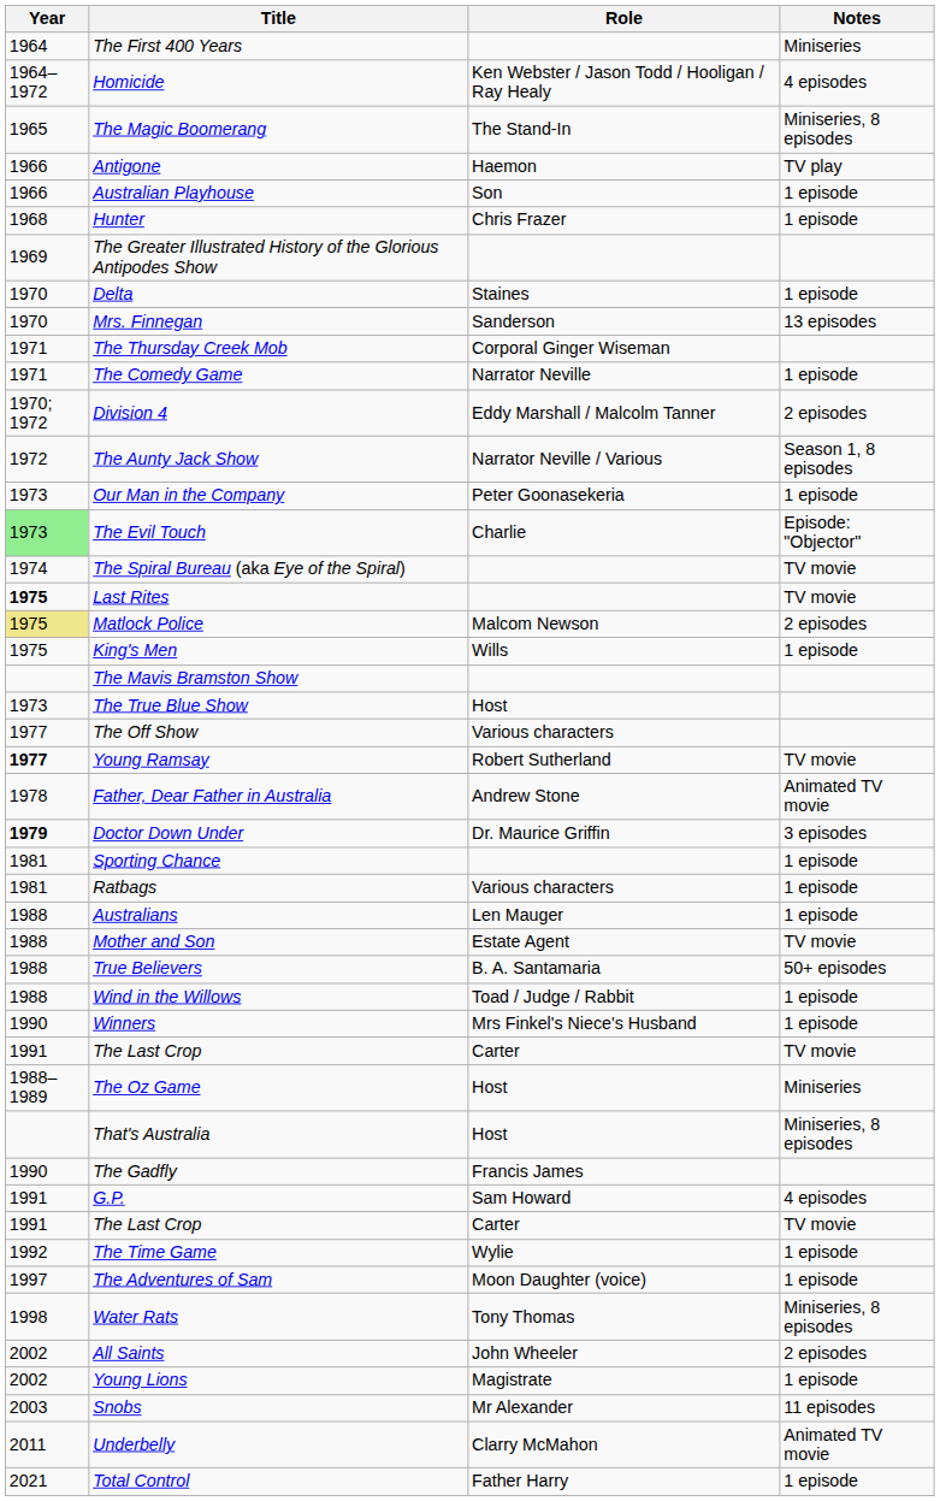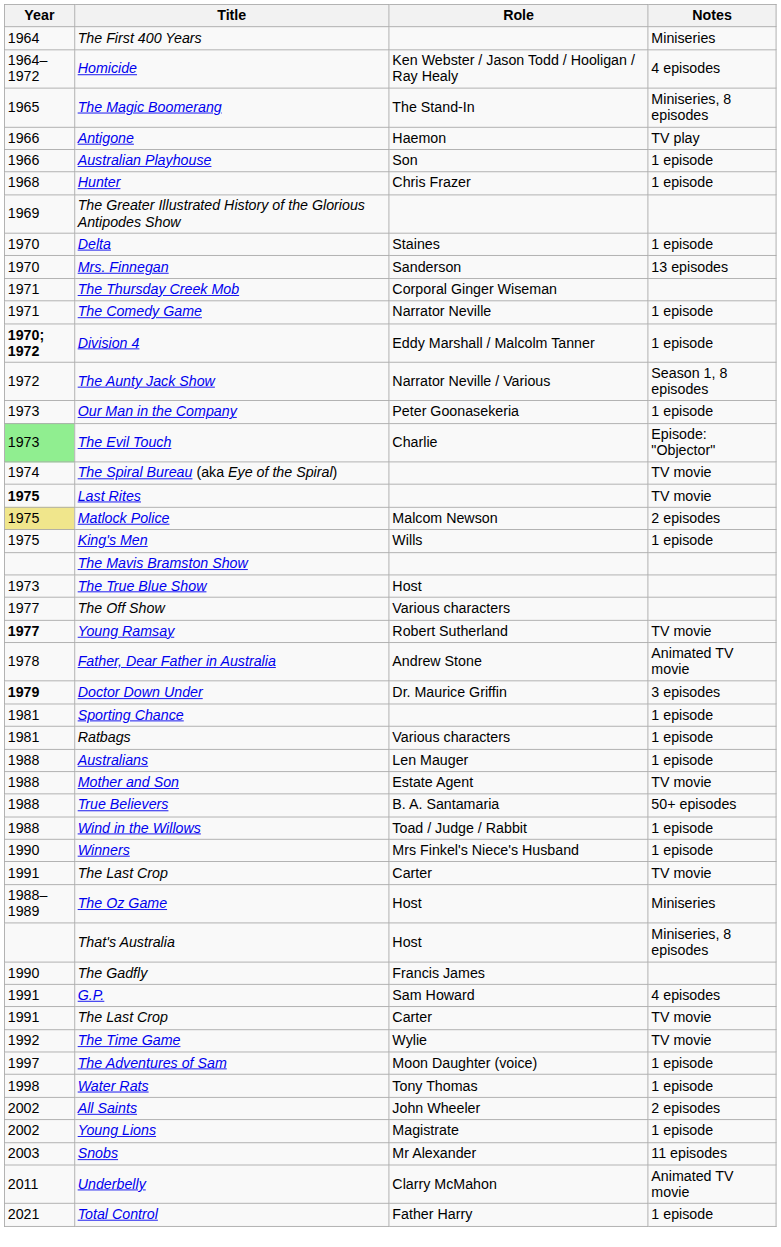 <table class=wikitable>
 <tr>
 <th>Year</th>
 <th>Title</th>
 <th>Role</th>
 <th>Notes</th>
 </tr>
 <tr>
 <td>1964</td>
 <td><em>The First 400 Years</em></td>
 <td></td>
 <td>Miniseries</td>
 </tr>
 <tr>
 <td>1964–1972</td>
 <td><em><a href='#'>Homicide</a></em></td>
 <td>Ken Webster / Jason Todd / Hooligan / Ray Healy</td>
 <td>4 episodes</td>
 </tr>
 <tr>
 <td>1965</td>
 <td><em><a href='#'>The Magic Boomerang</a></em></td>
 <td>The Stand-In</td>
 <td>Miniseries, 8 episodes</td>
 </tr>
 <tr>
 <td>1966</td>
 <td><em><a href='#'>Antigone</a></em></td>
 <td>Haemon</td>
 <td>TV play</td>
 </tr>
 <tr>
 <td>1966</td>
 <td><em><a href='#'>Australian Playhouse</a></em></td>
 <td>Son</td>
 <td>1 episode</td>
 </tr>
 <tr>
 <td>1968</td>
 <td><em><a href='#'>Hunter</a></em></td>
 <td>Chris Frazer</td>
 <td>1 episode</td>
 </tr>
 <tr>
 <td>1969</td>
 <td><em>The Greater Illustrated History of the Glorious Antipodes Show</em></td>
 <td></td>
 <td></td>
 </tr>
 <tr>
 <td>1970</td>
 <td><em><a href='#'>Delta</a></em></td>
 <td>Staines</td>
 <td>1 episode</td>
 </tr>
 <tr>
 <td>1970</td>
 <td><em><a href='#'>Mrs. Finnegan</a></em></td>
 <td>Sanderson</td>
 <td>13 episodes</td>
 </tr>
 <tr>
 <td>1971</td>
 <td><em><a href='#'>The Thursday Creek Mob</a></em></td>
 <td>Corporal Ginger Wiseman</td>
 <td></td>
 </tr>
 <tr>
 <td>1971</td>
 <td><em><a href='#'>The Comedy Game</a></em></td>
 <td>Narrator Neville</td>
 <td>1 episode</td>
 </tr>
 <tr>
-<td>1970; 1972</td>
+<td><strong>1970; 1972</strong></td>
 <td><em><a href='#'>Division 4</a></em></td>
 <td>Eddy Marshall / Malcolm Tanner</td>
-<td>2 episodes</td>
+<td>1 episode</td>
 </tr>
 <tr>
 <td>1972</td>
 <td><em><a href='#'>The Aunty Jack Show</a></em></td>
 <td>Narrator Neville / Various</td>
 <td>Season 1, 8 episodes</td>
 </tr>
 <tr>
 <td>1973</td>
 <td><em><a href='#'>Our Man in the Company</a></em></td>
 <td>Peter Goonasekeria</td>
 <td>1 episode</td>
 </tr>
 <tr>
 <td style="background: lightgreen;">1973</td>
 <td><em><a href='#'>The Evil Touch</a></em></td>
 <td>Charlie</td>
 <td>Episode: "Objector"</td>
 </tr>
 <tr>
 <td>1974</td>
 <td><em><a href='#'>The Spiral Bureau</a></em> (aka <em>Eye of the Spiral</em>)</td>
 <td></td>
 <td>TV movie</td>
 </tr>
 <tr>
 <td><strong>1975</strong></td>
 <td><em><a href='#'>Last Rites</a></em></td>
 <td></td>
 <td>TV movie</td>
 </tr>
 <tr>
 <td style="background: khaki;">1975</td>
 <td><em><a href='#'>Matlock Police</a></em></td>
 <td>Malcom Newson</td>
 <td>2 episodes</td>
 </tr>
 <tr>
 <td>1975</td>
 <td><em><a href='#'>King's Men</a></em></td>
 <td>Wills</td>
 <td>1 episode</td>
 </tr>
 <tr>
 <td></td>
 <td><em><a href='#'>The Mavis Bramston Show</a></em></td>
 <td></td>
 <td></td>
 </tr>
 <tr>
 <td>1973</td>
 <td><em><a href='#'>The True Blue Show</a></em></td>
 <td>Host</td>
 <td></td>
 </tr>
 <tr>
 <td>1977</td>
 <td><em>The Off Show</em></td>
 <td>Various characters</td>
 <td></td>
 </tr>
 <tr>
 <td><strong>1977</strong></td>
 <td><em><a href='#'>Young Ramsay</a></em></td>
 <td>Robert Sutherland</td>
 <td>TV movie</td>
 </tr>
 <tr>
 <td>1978</td>
 <td><em><a href='#'>Father, Dear Father in Australia</a></em></td>
 <td>Andrew Stone</td>
 <td>Animated TV movie</td>
 </tr>
 <tr>
 <td><strong>1979</strong></td>
 <td><em><a href='#'>Doctor Down Under</a></em></td>
 <td>Dr. Maurice Griffin</td>
 <td>3 episodes</td>
 </tr>
 <tr>
 <td>1981</td>
 <td><em><a href='#'>Sporting Chance</a></em></td>
 <td></td>
 <td>1 episode</td>
 </tr>
 <tr>
 <td>1981</td>
 <td><em>Ratbags</em></td>
 <td>Various characters</td>
 <td>1 episode</td>
 </tr>
 <tr>
 <td>1988</td>
 <td><em><a href='#'>Australians</a></em></td>
 <td>Len Mauger</td>
 <td>1 episode</td>
 </tr>
 <tr>
 <td>1988</td>
 <td><em><a href='#'>Mother and Son</a></em></td>
 <td>Estate Agent</td>
 <td>TV movie</td>
 </tr>
 <tr>
 <td>1988</td>
 <td><em><a href='#'>True Believers</a></em></td>
 <td>B. A. Santamaria</td>
 <td>50+ episodes</td>
 </tr>
 <tr>
 <td>1988</td>
 <td><em><a href='#'>Wind in the Willows</a></em></td>
 <td>Toad / Judge / Rabbit</td>
 <td>1 episode</td>
 </tr>
 <tr>
 <td>1990</td>
 <td><em><a href='#'>Winners</a></em></td>
 <td>Mrs Finkel's Niece's Husband</td>
 <td>1 episode</td>
 </tr>
 <tr>
 <td>1991</td>
 <td><em>The Last Crop</em></td>
 <td>Carter</td>
 <td>TV movie</td>
 </tr>
 <tr>
 <td>1988–1989</td>
 <td><em><a href='#'>The Oz Game</a></em></td>
 <td>Host</td>
 <td>Miniseries</td>
 </tr>
 <tr>
 <td></td>
 <td><em>That's Australia</em></td>
 <td>Host</td>
 <td>Miniseries, 8 episodes</td>
 </tr>
 <tr>
 <td>1990</td>
 <td><em>The Gadfly</em></td>
 <td>Francis James</td>
 <td></td>
 </tr>
 <tr>
 <td>1991</td>
 <td><em><a href='#'>G.P.</a></em></td>
 <td>Sam Howard</td>
 <td>4 episodes</td>
 </tr>
 <tr>
 <td>1991</td>
 <td><em>The Last Crop</em></td>
 <td>Carter</td>
 <td>TV movie</td>
 </tr>
 <tr>
 <td>1992</td>
 <td><em><a href='#'>The Time Game</a></em></td>
 <td>Wylie</td>
-<td>1 episode</td>
+<td>TV movie</td>
 </tr>
 <tr>
 <td>1997</td>
 <td><em><a href='#'>The Adventures of Sam</a></em></td>
 <td>Moon Daughter (voice)</td>
 <td>1 episode</td>
 </tr>
 <tr>
 <td>1998</td>
 <td><em><a href='#'>Water Rats</a></em></td>
 <td>Tony Thomas</td>
-<td>Miniseries, 8 episodes</td>
+<td>1 episode</td>
 </tr>
 <tr>
 <td>2002</td>
 <td><em><a href='#'>All Saints</a></em></td>
 <td>John Wheeler</td>
 <td>2 episodes</td>
 </tr>
 <tr>
 <td>2002</td>
 <td><em><a href='#'>Young Lions</a></em></td>
 <td>Magistrate</td>
 <td>1 episode</td>
 </tr>
 <tr>
 <td>2003</td>
 <td><em><a href='#'>Snobs</a></em></td>
 <td>Mr Alexander</td>
 <td>11 episodes</td>
 </tr>
 <tr>
 <td>2011</td>
 <td><em><a href='#'>Underbelly</a></em></td>
 <td>Clarry McMahon</td>
 <td>Animated TV movie</td>
 </tr>
 <tr>
 <td>2021</td>
 <td><em><a href='#'>Total Control</a></em></td>
 <td>Father Harry</td>
 <td>1 episode</td>
 </tr>
 </table>
